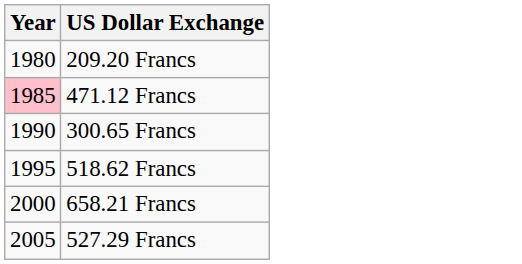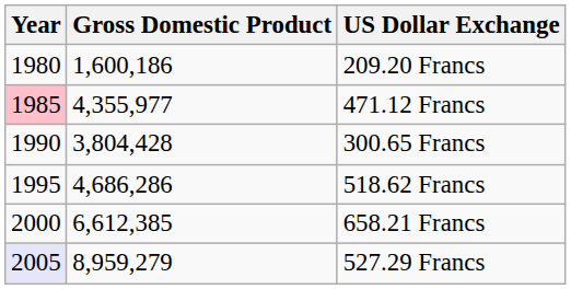 <table class="wikitable">
 <tr>
 <th>Year</th>
+<th>Gross Domestic Product</th>
 <th>US Dollar Exchange</th>
 </tr>
 <tr>
 <td>1980</td>
+<td>1,600,186</td>
 <td>209.20 Francs</td>
 </tr>
 <tr>
 <td style="background: pink;">1985</td>
+<td>4,355,977</td>
 <td>471.12 Francs</td>
 </tr>
 <tr>
 <td>1990</td>
+<td>3,804,428</td>
 <td>300.65 Francs</td>
 </tr>
 <tr>
 <td>1995</td>
+<td>4,686,286</td>
 <td>518.62 Francs</td>
 </tr>
 <tr>
 <td>2000</td>
+<td>6,612,385</td>
 <td>658.21 Francs</td>
 </tr>
 <tr>
-<td>2005</td>
+<td style="background: lavender;">2005</td>
+<td>8,959,279</td>
 <td>527.29 Francs</td>
 </tr>
 </table>
